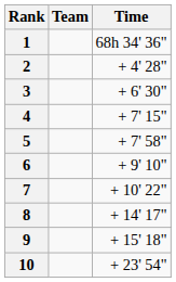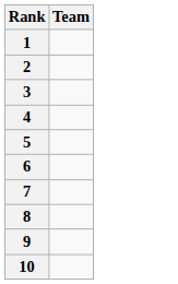 <table class="wikitable" margin-bottom:0;">
 <tr>
 <th scope="col">Rank</th>
 <th scope="col">Team</th>
-<th scope="col">Time</th>
 </tr>
 <tr>
 <th scope="row">1</th>
 <td></td>
-<td align="right">68h 34' 36"</td>
 </tr>
 <tr>
 <th scope="row">2</th>
 <td></td>
-<td align="right">+ 4' 28"</td>
 </tr>
 <tr>
 <th scope="row">3</th>
 <td></td>
-<td align="right">+ 6' 30"</td>
 </tr>
 <tr>
 <th scope="row">4</th>
 <td></td>
-<td align="right">+ 7' 15"</td>
 </tr>
 <tr>
 <th scope="row">5</th>
 <td></td>
-<td align="right">+ 7' 58"</td>
 </tr>
 <tr>
 <th scope="row">6</th>
 <td></td>
-<td align="right">+ 9' 10"</td>
 </tr>
 <tr>
 <th scope="row">7</th>
 <td></td>
-<td align="right">+ 10' 22"</td>
 </tr>
 <tr>
 <th scope="row">8</th>
 <td></td>
-<td align="right">+ 14' 17"</td>
 </tr>
 <tr>
 <th scope="row">9</th>
 <td></td>
-<td align="right">+ 15' 18"</td>
 </tr>
 <tr>
 <th scope="row">10</th>
 <td></td>
-<td align="right">+ 23' 54"</td>
 </tr>
 </table>
